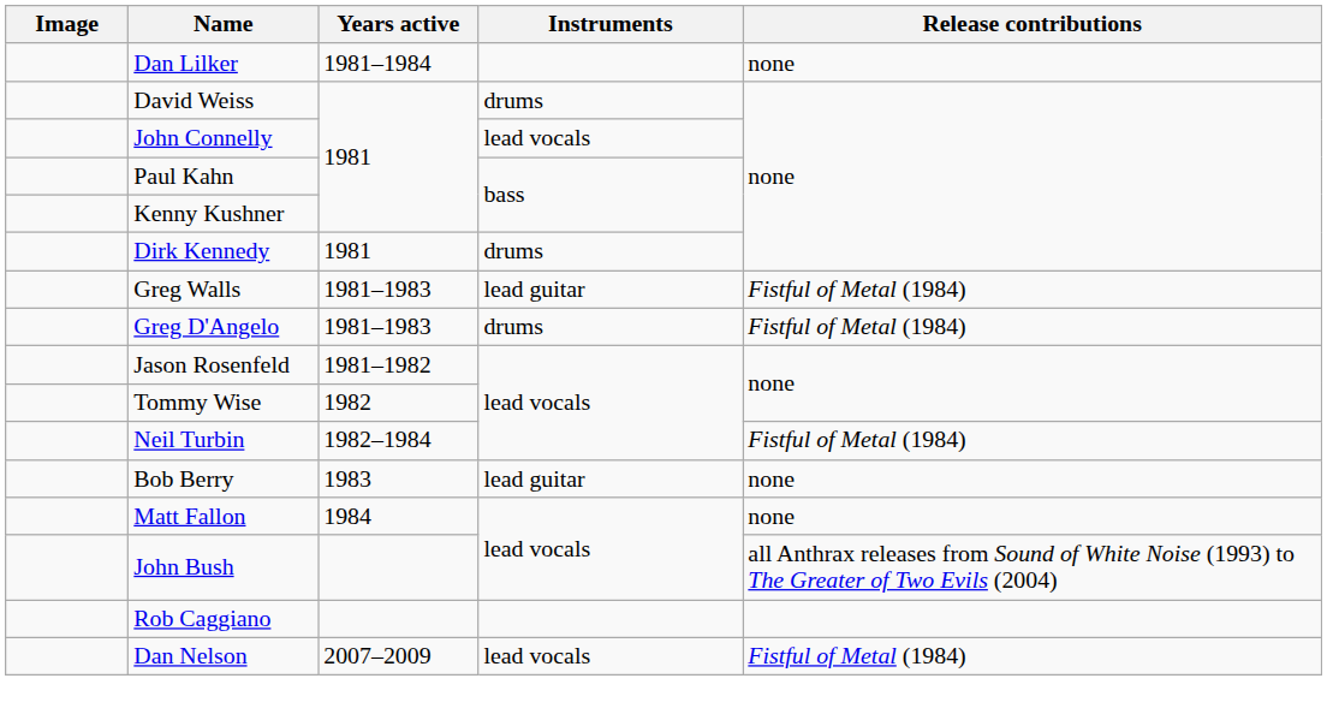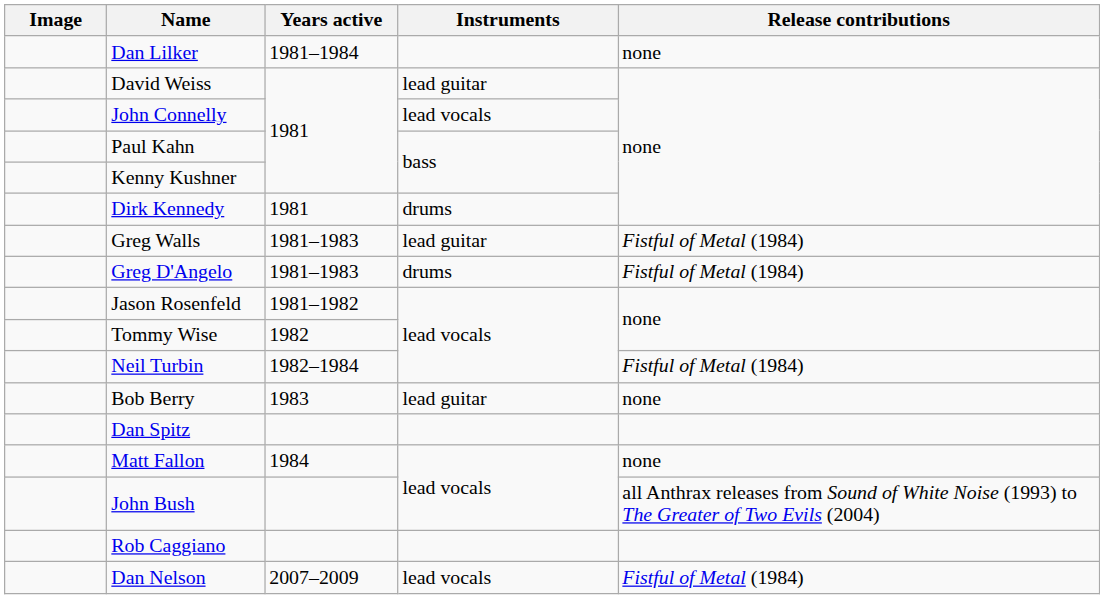 <table class="wikitable" border="1" width=100%>
 <tr>
 <th width="75">Image</th>
 <th width="120">Name</th>
 <th width="100">Years active</th>
 <th width="170">Instruments</th>
 <th>Release contributions</th>
 </tr>
 <tr>
 <td></td>
 <td><a href='#'>Dan Lilker</a></td>
 <td>1981–1984 </td>
 <td></td>
 <td>none </td>
 </tr>
 <tr>
 <td></td>
 <td>David Weiss</td>
 <td rowspan="4">1981</td>
-<td>drums</td>
+<td>lead guitar</td>
 <td rowspan="5">none</td>
 </tr>
 <tr>
 <td></td>
 <td><a href='#'>John Connelly</a></td>
 <td>lead vocals</td>
 </tr>
 <tr>
 <td></td>
 <td>Paul Kahn</td>
 <td rowspan="2">bass</td>
 </tr>
 <tr>
 <td></td>
 <td>Kenny Kushner</td>
 </tr>
 <tr>
 <td></td>
 <td><a href='#'>Dirk Kennedy</a></td>
 <td>1981</td>
 <td>drums</td>
 </tr>
 <tr>
 <td></td>
 <td>Greg Walls</td>
 <td>1981–1983</td>
 <td>lead guitar</td>
 <td><em>Fistful of Metal</em> (1984) </td>
 </tr>
 <tr>
 <td></td>
 <td><a href='#'>Greg D'Angelo</a></td>
 <td>1981–1983</td>
 <td>drums</td>
 <td><em>Fistful of Metal</em> (1984) </td>
 </tr>
 <tr>
 <td></td>
 <td>Jason Rosenfeld</td>
 <td>1981–1982</td>
 <td rowspan="3">lead vocals</td>
 <td rowspan="2">none</td>
 </tr>
 <tr>
 <td></td>
 <td>Tommy Wise</td>
 <td>1982</td>
 </tr>
 <tr>
 <td></td>
 <td><a href='#'>Neil Turbin</a></td>
 <td>1982–1984</td>
 <td><em>Fistful of Metal</em> (1984)</td>
 </tr>
 <tr>
 <td></td>
 <td>Bob Berry</td>
 <td>1983</td>
 <td>lead guitar</td>
 <td>none</td>
 </tr>
 <tr>
 <td></td>
+<td><a href='#'>Dan Spitz</a></td>
+<td></td>
+<td></td>
+<td></td>
+</tr>
+<tr>
+<td></td>
 <td><a href='#'>Matt Fallon</a></td>
 <td>1984</td>
 <td rowspan="2">lead vocals</td>
 <td>none</td>
 </tr>
 <tr>
 <td></td>
 <td><a href='#'>John Bush</a></td>
 <td></td>
 <td>all Anthrax releases from <em>Sound of White Noise</em> (1993) to <em><a href='#'>The Greater of Two Evils</a></em> (2004)</td>
 </tr>
 <tr>
 <td></td>
 <td><a href='#'>Rob Caggiano</a></td>
 <td></td>
 <td></td>
 <td></td>
 </tr>
 <tr>
 <td></td>
 <td><a href='#'>Dan Nelson</a></td>
 <td>2007–2009</td>
 <td>lead vocals</td>
 <td><em><a href='#'>Fistful of Metal</a></em> (1984)</td>
 </tr>
 </table>
